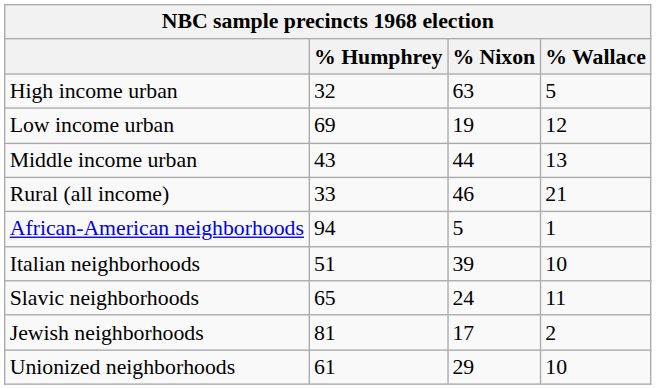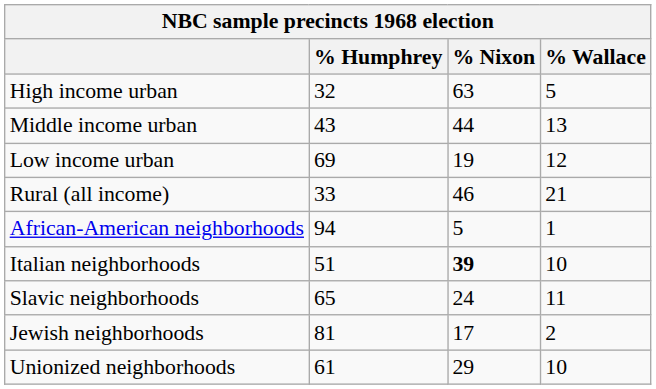 <table class="wikitable sortable">
 <tr>
 <th colspan="4">NBC sample precincts 1968 election</th>
 </tr>
 <tr>
 <th></th>
 <th>% Humphrey</th>
 <th>% Nixon</th>
 <th>% Wallace</th>
 </tr>
 <tr>
 <td>High income urban</td>
 <td style="text-align:left;">32</td>
 <td style="text-align:left;" >63</td>
 <td style="text-align:left;">5</td>
 </tr>
 <tr>
+<td>Middle income urban</td>
+<td style="text-align:left;">43</td>
+<td style="text-align:left;" >44</td>
+<td style="text-align:left;">13</td>
+</tr>
+<tr>
 <td>Low income urban</td>
 <td style="text-align:left;" >69</td>
 <td style="text-align:left;">19</td>
 <td style="text-align:left;">12</td>
-</tr>
-<tr>
-<td>Middle income urban</td>
-<td style="text-align:left;">43</td>
-<td style="text-align:left;" >44</td>
-<td style="text-align:left;">13</td>
 </tr>
 <tr>
 <td>Rural (all income)</td>
 <td style="text-align:left;">33</td>
 <td style="text-align:left;" >46</td>
 <td style="text-align:left;">21</td>
 </tr>
 <tr>
 <td><a href='#'>African-American neighborhoods</a></td>
 <td style="text-align:left;" >94</td>
 <td style="text-align:left;">5</td>
 <td style="text-align:left;">1</td>
 </tr>
 <tr>
 <td>Italian neighborhoods</td>
 <td style="text-align:left;" >51</td>
-<td style="text-align:left;">39</td>
+<td style="text-align:left;"><strong>39</strong></td>
 <td style="text-align:left;">10</td>
 </tr>
 <tr>
 <td>Slavic neighborhoods</td>
 <td style="text-align:left;" >65</td>
 <td style="text-align:left;">24</td>
 <td style="text-align:left;">11</td>
 </tr>
 <tr>
 <td>Jewish neighborhoods</td>
 <td style="text-align:left;" >81</td>
 <td style="text-align:left;">17</td>
 <td style="text-align:left;">2</td>
 </tr>
 <tr>
 <td>Unionized neighborhoods</td>
 <td style="text-align:left;" >61</td>
 <td style="text-align:left;">29</td>
 <td style="text-align:left;">10</td>
 </tr>
 </table>
